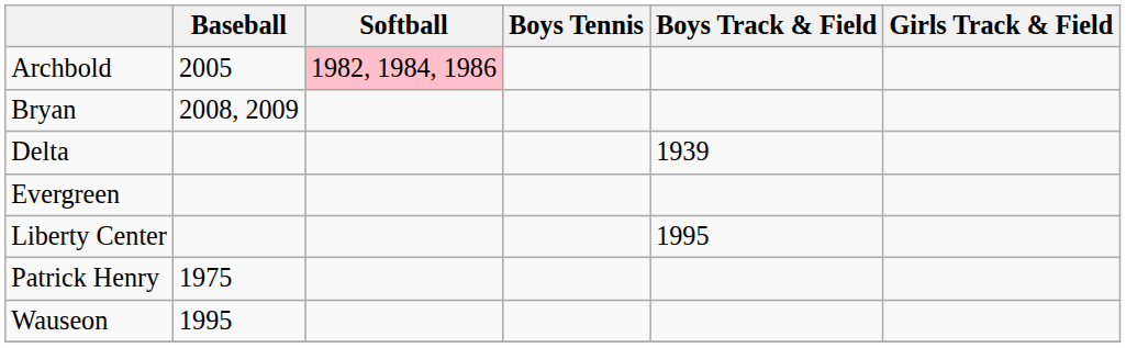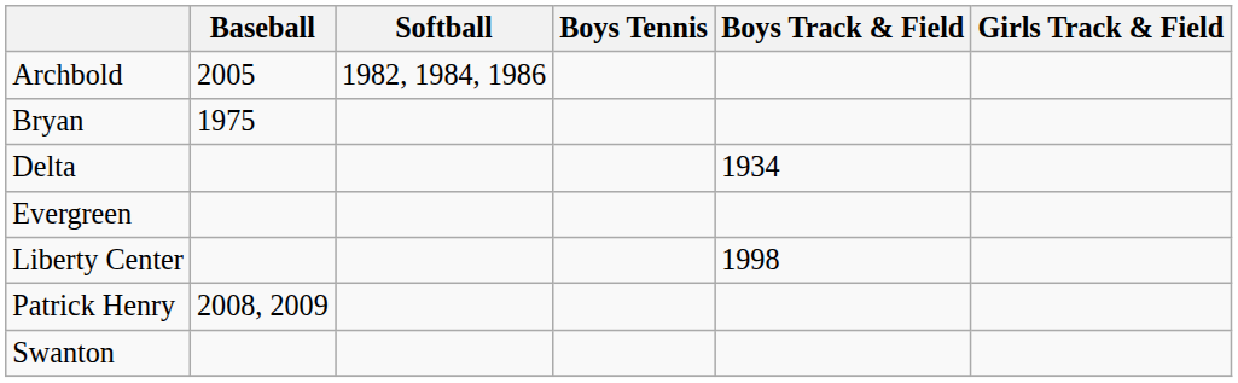 <table class="wikitable">
 <tr>
 <th></th>
 <th>Baseball</th>
 <th>Softball</th>
 <th>Boys Tennis</th>
 <th>Boys Track & Field</th>
 <th>Girls Track & Field</th>
 </tr>
 <tr>
 <td>Archbold</td>
 <td>2005</td>
-<td style="background: pink;">1982, 1984, 1986</td>
+<td>1982, 1984, 1986</td>
 <td></td>
 <td></td>
 <td></td>
 </tr>
 <tr>
 <td>Bryan</td>
-<td>2008, 2009</td>
+<td>1975</td>
 <td></td>
 <td></td>
 <td></td>
 <td></td>
 </tr>
 <tr>
 <td>Delta</td>
 <td></td>
 <td></td>
 <td></td>
-<td>1939</td>
+<td>1934</td>
 <td></td>
 </tr>
 <tr>
 <td>Evergreen</td>
 <td></td>
 <td></td>
 <td></td>
 <td></td>
 <td></td>
 </tr>
 <tr>
 <td>Liberty Center</td>
 <td></td>
 <td></td>
 <td></td>
-<td>1995</td>
+<td>1998</td>
 <td></td>
 </tr>
 <tr>
 <td>Patrick Henry</td>
-<td>1975</td>
+<td>2008, 2009</td>
 <td></td>
 <td></td>
 <td></td>
 <td></td>
 </tr>
 <tr>
-<td>Wauseon</td>
-<td>1995</td>
+<td>Swanton</td>
+<td></td>
 <td></td>
 <td></td>
 <td></td>
 <td></td>
 </tr>
 <tr>
 </tr>
 </table>
